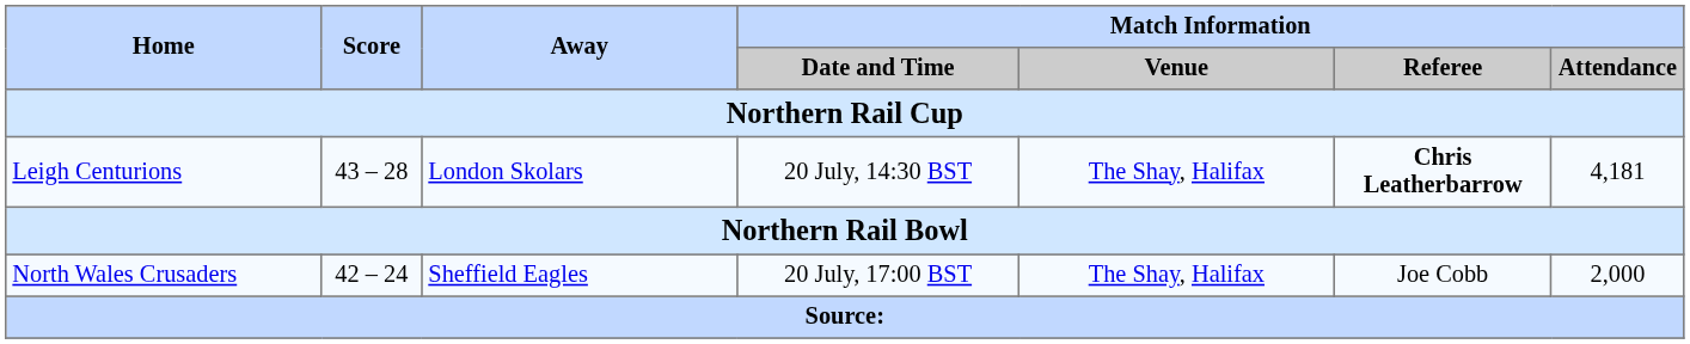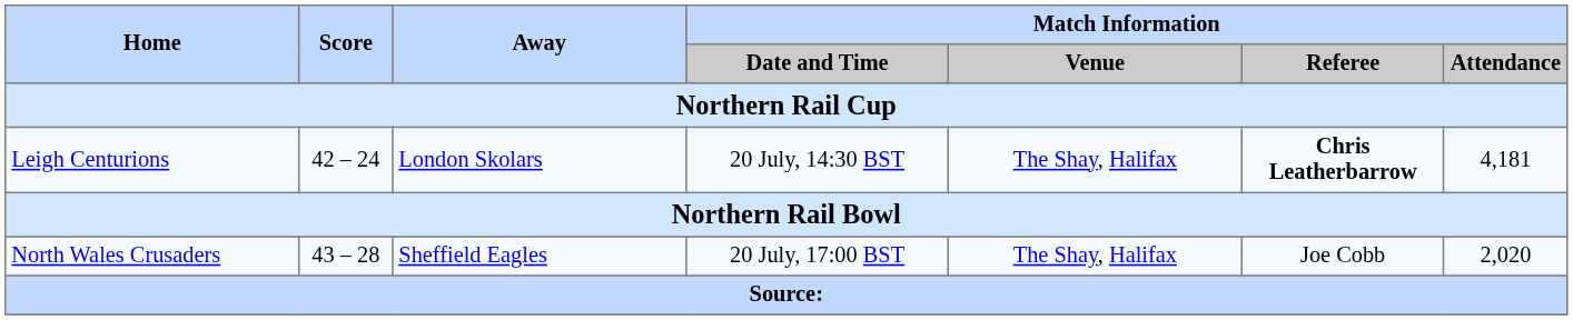 <table border="1" cellpadding="3" cellspacing="0" style="border-collapse:collapse; font-size:80%; text-align:center; width:100%;">
 <tr style="background:#c1d8ff;">
 <th rowspan="2" style="width:19%;">Home</th>
 <th rowspan="2" style="width:6%;">Score</th>
 <th rowspan="2" style="width:19%;">Away</th>
 <th colspan=6>Match Information</th>
 </tr>
 <tr style="background:#ccc;">
 <th width=17%>Date and Time</th>
 <th width=19%>Venue</th>
 <th width=13%>Referee</th>
 <th width=7%>Attendance</th>
 </tr>
 <tr style="background:#d0e7ff;">
 <td colspan=8><big><strong>Northern Rail Cup</strong></big></td>
 </tr>
 <tr style="background:#f5faff;">
 <td align=left> <a href='#'>Leigh Centurions</a></td>
-<td>43 – 28</td>
+<td>42 – 24</td>
 <td align=left> <a href='#'>London Skolars</a></td>
 <td>20 July, 14:30 <a href='#'>BST</a></td>
 <td><a href='#'>The Shay</a>, <a href='#'>Halifax</a></td>
 <td><strong>Chris Leatherbarrow</strong></td>
 <td>4,181</td>
 </tr>
 <tr style="background:#d0e7ff;">
 <td colspan=8><big><strong>Northern Rail Bowl</strong></big></td>
 </tr>
 <tr style="background:#f5faff;">
 <td align=left>  <a href='#'>North Wales Crusaders</a></td>
-<td>42 – 24</td>
+<td>43 – 28</td>
 <td align=left> <a href='#'>Sheffield Eagles</a></td>
 <td>20 July, 17:00 <a href='#'>BST</a></td>
 <td><a href='#'>The Shay</a>, <a href='#'>Halifax</a></td>
 <td>Joe Cobb</td>
-<td>2,000</td>
+<td>2,020</td>
 </tr>
 <tr style="background:#c1d8ff;">
 <th colspan=12>Source:</th>
 </tr>
 </table>
